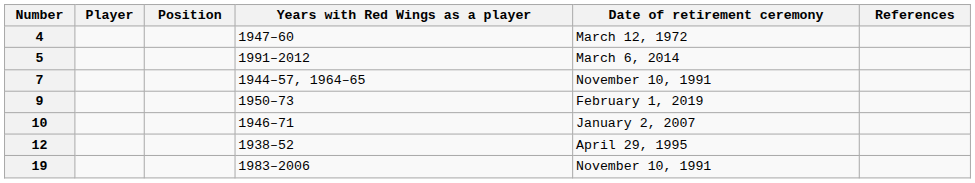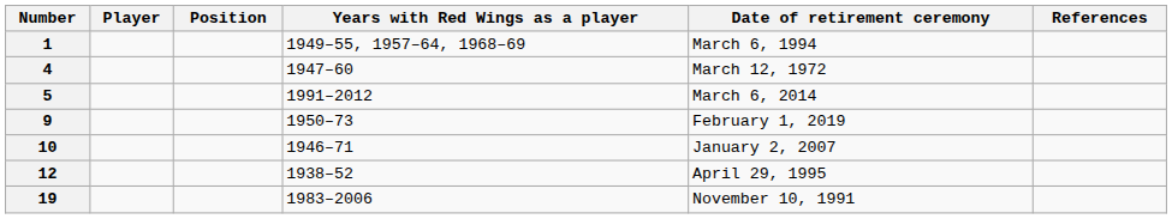 <table class="wikitable sortable" width="75%">
 <tr>
 <th scope="col">Number</th>
 <th scope="col">Player</th>
 <th scope="col">Position</th>
 <th scope="col">Years with Red Wings as a player</th>
 <th scope="col">Date of retirement ceremony</th>
 <th scope="col" class="unsortable">References</th>
+</tr>
+<tr>
+<th scope="row">1</th>
+<td></td>
+<td></td>
+<td>1949–55, 1957–64, 1968–69</td>
+<td>March 6, 1994</td>
+<td></td>
 </tr>
 <tr>
 <th scope="row">4</th>
 <td></td>
 <td></td>
 <td>1947–60</td>
 <td>March 12, 1972</td>
 <td></td>
 </tr>
 <tr>
 <th scope="row">5</th>
 <td></td>
 <td></td>
 <td>1991–2012</td>
 <td>March 6, 2014</td>
-<td></td>
-</tr>
-<tr>
-<th scope="row">7</th>
-<td></td>
-<td></td>
-<td>1944–57, 1964–65</td>
-<td>November 10, 1991</td>
 <td></td>
 </tr>
 <tr>
 <th scope="row">9</th>
 <td></td>
 <td></td>
 <td>1950–73</td>
 <td>February 1, 2019</td>
 <td></td>
 </tr>
 <tr>
 <th scope="row">10</th>
 <td></td>
 <td></td>
 <td>1946–71</td>
 <td>January 2, 2007</td>
 <td></td>
 </tr>
 <tr>
 <th scope="row">12</th>
 <td></td>
 <td></td>
 <td>1938–52</td>
 <td>April 29, 1995</td>
 <td></td>
 </tr>
 <tr>
 <th scope="row">19</th>
 <td></td>
 <td></td>
 <td>1983–2006</td>
 <td>November 10, 1991</td>
 <td></td>
 </tr>
 </table>
